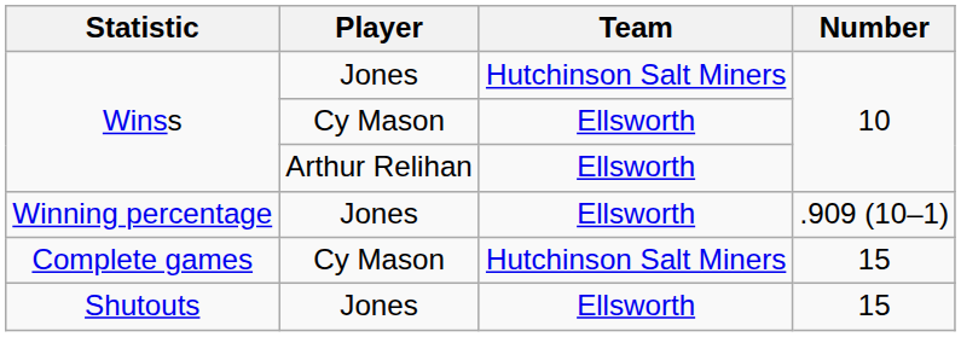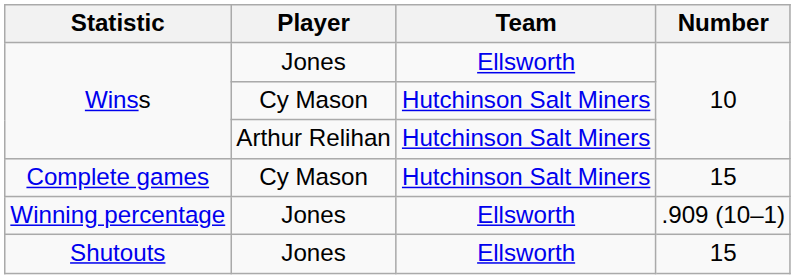 <table class="wikitable">
 <tr align=center>
 <th>Statistic</th>
 <th>Player</th>
 <th>Team</th>
 <th>Number</th>
 </tr>
 <tr align=center>
 <td rowspan=3><a href='#'>Wins</a>s</td>
 <td>Jones</td>
-<td><a href='#'>Hutchinson Salt Miners</a></td>
+<td><a href='#'>Ellsworth</a></td>
 <td rowspan=3>10</td>
 </tr>
 <tr align=center>
 <td>Cy Mason</td>
-<td><a href='#'>Ellsworth</a></td>
+<td><a href='#'>Hutchinson Salt Miners</a></td>
 </tr>
 <tr align=center>
 <td>Arthur Relihan</td>
-<td><a href='#'>Ellsworth</a></td>
+<td><a href='#'>Hutchinson Salt Miners</a></td>
+</tr>
+<tr align=center>
+<td><a href='#'>Complete games</a></td>
+<td>Cy Mason</td>
+<td><a href='#'>Hutchinson Salt Miners</a></td>
+<td>15</td>
 </tr>
 <tr align=center>
 <td><a href='#'>Winning percentage</a></td>
 <td>Jones</td>
 <td><a href='#'>Ellsworth</a></td>
 <td>.909 (10–1)</td>
 </tr>
 <tr align=center>
-<td><a href='#'>Complete games</a></td>
-<td>Cy Mason</td>
-<td><a href='#'>Hutchinson Salt Miners</a></td>
-<td>15</td>
-</tr>
-<tr align=center>
 <td><a href='#'>Shutouts</a></td>
 <td>Jones</td>
 <td><a href='#'>Ellsworth</a></td>
 <td>15</td>
 </tr>
 </table>
